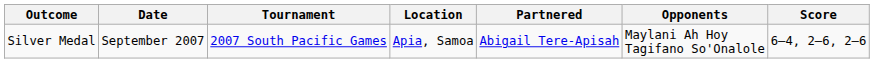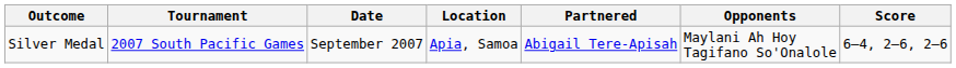 <table class="wikitable">
 <tr>
 <th>Outcome</th>
+<th>Tournament</th>
 <th>Date</th>
-<th>Tournament</th>
 <th>Location</th>
 <th>Partnered</th>
 <th>Opponents</th>
 <th>Score</th>
 </tr>
 <tr>
 <td> Silver Medal</td>
+<td><a href='#'>2007 South Pacific Games</a></td>
 <td>September 2007</td>
-<td><a href='#'>2007 South Pacific Games</a></td>
 <td><a href='#'>Apia</a>, Samoa</td>
 <td> <a href='#'>Abigail Tere-Apisah</a></td>
 <td> Maylani Ah Hoy <br>  Tagifano So'Onalole</td>
 <td>6–4, 2–6, 2–6</td>
 </tr>
 </table>
